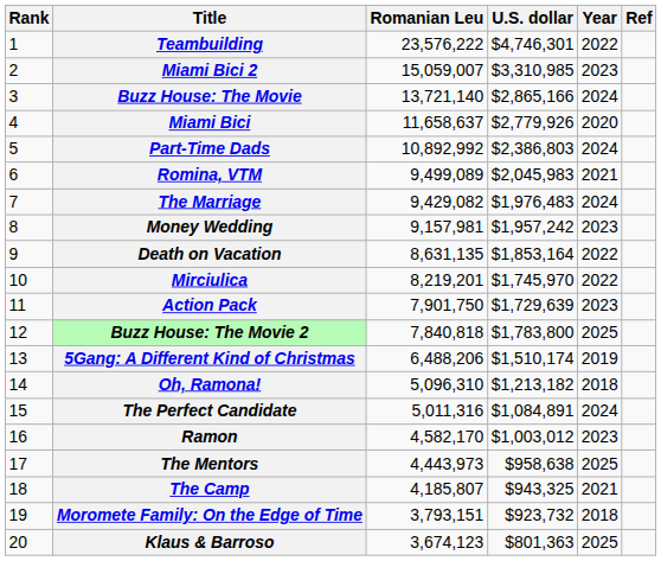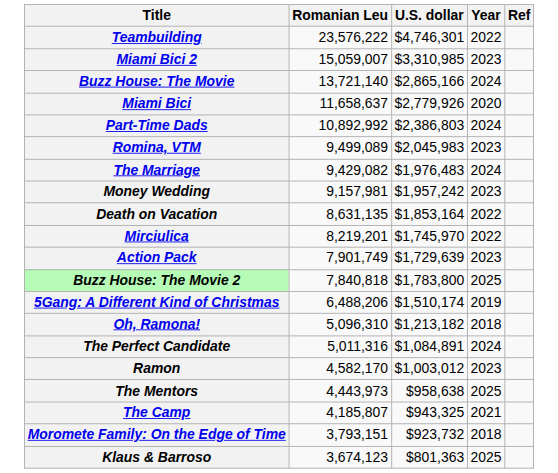 <table class="wikitable sortable plainrowheaders" style="margin:auto; margin:auto;">
 <tr>
-<th scope="col">Rank</th>
 <th scope="col">Title</th>
 <th scope="col">Romanian Leu</th>
 <th scope="col">U.S. dollar</th>
 <th scope="col">Year</th>
 <th scope="col" class="unsortable">Ref</th>
 </tr>
 <tr>
-<td>1</td>
 <th scope="row"><em><a href='#'>Teambuilding</a></em></th>
 <td align="right">23,576,222</td>
 <td align="right">$4,746,301</td>
 <td style="text-align:center;">2022</td>
 <td style="text-align:center;"></td>
 </tr>
 <tr>
-<td>2</td>
 <th scope="row"><em><a href='#'>Miami Bici 2</a></em></th>
 <td align="right">15,059,007</td>
 <td align="right">$3,310,985</td>
 <td style="text-align:center;">2023</td>
 <td style="text-align:center;"></td>
 </tr>
 <tr>
-<td>3</td>
 <th scope="row"><em><a href='#'>Buzz House: The Movie</a></em></th>
 <td align="right">13,721,140</td>
 <td align="right">$2,865,166</td>
 <td style="text-align:center;">2024</td>
 <td style="text-align:center;"></td>
 </tr>
 <tr>
-<td>4</td>
 <th scope="row"><em><a href='#'>Miami Bici</a></em></th>
 <td align="right">11,658,637</td>
 <td align="right">$2,779,926</td>
 <td style="text-align:center;">2020</td>
 <td style="text-align:center;"></td>
 </tr>
 <tr>
-<td>5</td>
 <th scope="row"><em><a href='#'>Part-Time Dads</a></em></th>
 <td align="right">10,892,992</td>
 <td align="right">$2,386,803</td>
 <td style="text-align:center;">2024</td>
 <td style="text-align:center;"></td>
 </tr>
 <tr>
-<td>6</td>
 <th scope="row"><em><a href='#'>Romina, VTM</a></em></th>
 <td align="right">9,499,089</td>
 <td align="right">$2,045,983</td>
-<td style="text-align:center;">2021</td>
+<td style="text-align:center;">2023</td>
 <td style="text-align:center;"></td>
 </tr>
 <tr>
-<td>7</td>
 <th scope="row"><em><a href='#'>The Marriage</a></em></th>
 <td align="right">9,429,082</td>
 <td align="right">$1,976,483</td>
 <td style="text-align:center;">2024</td>
 <td style="text-align:center;"></td>
 </tr>
 <tr>
-<td>8</td>
 <th scope="row"><em>Money Wedding</em></th>
 <td align="right">9,157,981</td>
 <td align="right">$1,957,242</td>
 <td style="text-align:center;">2023</td>
 <td style="text-align:center;"></td>
 </tr>
 <tr>
-<td>9</td>
 <th scope="row"><em>Death on Vacation</em></th>
 <td align="right">8,631,135</td>
 <td align="right">$1,853,164</td>
 <td style="text-align:center;">2022</td>
 <td style="text-align:center;"></td>
 </tr>
 <tr>
-<td>10</td>
 <th scope="row"><em><a href='#'>Mirciulica</a></em></th>
 <td align="right">8,219,201</td>
 <td align="right">$1,745,970</td>
 <td style="text-align:center;">2022</td>
 <td style="text-align:center;"></td>
 </tr>
 <tr>
-<td>11</td>
 <th scope="row"><em><a href='#'>Action Pack</a></em></th>
-<td align="right">7,901,750</td>
+<td align="right">7,901,749</td>
 <td align="right">$1,729,639</td>
 <td style="text-align:center;">2023</td>
 <td style="text-align:center;"></td>
 </tr>
 <tr>
-<td>12</td>
 <th scope="row" style="background:#b6fcb6;"><em>Buzz House: The Movie 2</em></th>
 <td align="right">7,840,818</td>
 <td align="right">$1,783,800</td>
 <td style="text-align:center;">2025</td>
 <td style="text-align:center;"></td>
 </tr>
 <tr>
-<td>13</td>
 <th scope="row"><em><a href='#'>5Gang: A Different Kind of Christmas</a></em></th>
 <td align="right">6,488,206</td>
 <td align="right">$1,510,174</td>
 <td style="text-align:center;">2019</td>
 <td style="text-align:center;"></td>
 </tr>
 <tr>
-<td>14</td>
 <th scope="row"><em><a href='#'>Oh, Ramona!</a></em></th>
 <td align="right">5,096,310</td>
 <td align="right">$1,213,182</td>
 <td style="text-align:center;">2018</td>
 <td style="text-align:center;"></td>
 </tr>
 <tr>
-<td>15</td>
 <th scope="row"><em>The Perfect Candidate</em></th>
 <td align="right">5,011,316</td>
 <td align="right">$1,084,891</td>
 <td style="text-align:center;">2024</td>
 <td style="text-align:center;"></td>
 </tr>
 <tr>
-<td>16</td>
 <th scope="row"><em>Ramon</em></th>
 <td align="right">4,582,170</td>
 <td align="right">$1,003,012</td>
 <td style="text-align:center;">2023</td>
 <td style="text-align:center;"></td>
 </tr>
 <tr>
-<td>17</td>
 <th scope="row"><em>The Mentors</em></th>
 <td align="right">4,443,973</td>
 <td align="right">$958,638</td>
 <td style="text-align:center;">2025</td>
 <td style="text-align:center;"></td>
 </tr>
 <tr>
-<td>18</td>
 <th scope="row"><em><a href='#'>The Camp</a></em></th>
 <td align="right">4,185,807</td>
 <td align="right">$943,325</td>
 <td style="text-align:center;">2021</td>
 <td style="text-align:center;"></td>
 </tr>
 <tr>
-<td>19</td>
 <th scope="row"><em><a href='#'>Moromete Family: On the Edge of Time</a></em></th>
 <td align="right">3,793,151</td>
 <td align="right">$923,732</td>
 <td style="text-align:center;">2018</td>
 <td style="text-align:center;"></td>
 </tr>
 <tr>
-<td>20</td>
 <th scope="row"><em>Klaus & Barroso</em></th>
 <td align="right">3,674,123</td>
 <td align="right">$801,363</td>
 <td style="text-align:center;">2025</td>
 <td style="text-align:center;"></td>
 </tr>
 </table>
